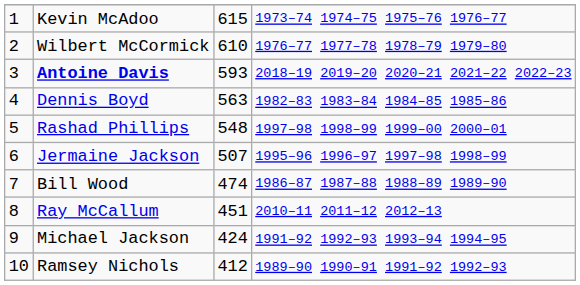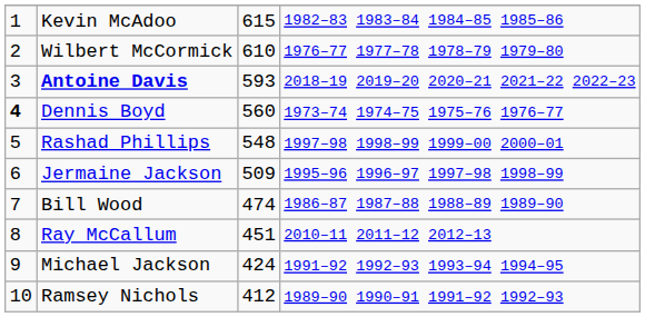 <table class="wikitable">
 <tr>
 </tr>
 <tr>
 <td>1</td>
 <td>Kevin McAdoo</td>
 <td>615</td>
-<td style="font-size:80%;"><a href='#'>1973–74</a> <a href='#'>1974–75</a> <a href='#'>1975–76</a> <a href='#'>1976–77</a></td>
+<td style="font-size:80%;"><a href='#'>1982–83</a> <a href='#'>1983–84</a> <a href='#'>1984–85</a> <a href='#'>1985–86</a></td>
 </tr>
 <tr>
 <td>2</td>
 <td>Wilbert McCormick</td>
 <td>610</td>
 <td style="font-size:80%;"><a href='#'>1976–77</a> <a href='#'>1977–78</a> <a href='#'>1978–79</a> <a href='#'>1979–80</a></td>
 </tr>
 <tr>
 <td>3</td>
 <td><strong><a href='#'>Antoine Davis</a></strong></td>
 <td>593</td>
 <td style="font-size:80%;"><a href='#'>2018–19</a> <a href='#'>2019–20</a> <a href='#'>2020–21</a> <a href='#'>2021–22</a> <a href='#'>2022–23</a></td>
 </tr>
 <tr>
-<td>4</td>
+<td><strong>4</strong></td>
 <td><a href='#'>Dennis Boyd</a></td>
-<td>563</td>
-<td style="font-size:80%;"><a href='#'>1982–83</a> <a href='#'>1983–84</a> <a href='#'>1984–85</a> <a href='#'>1985–86</a></td>
+<td>560</td>
+<td style="font-size:80%;"><a href='#'>1973–74</a> <a href='#'>1974–75</a> <a href='#'>1975–76</a> <a href='#'>1976–77</a></td>
 </tr>
 <tr>
 <td>5</td>
 <td><a href='#'>Rashad Phillips</a></td>
 <td>548</td>
 <td style="font-size:80%;"><a href='#'>1997–98</a> <a href='#'>1998–99</a> <a href='#'>1999–00</a> <a href='#'>2000–01</a></td>
 </tr>
 <tr>
 <td>6</td>
 <td><a href='#'>Jermaine Jackson</a></td>
-<td>507</td>
+<td>509</td>
 <td style="font-size:80%;"><a href='#'>1995–96</a> <a href='#'>1996–97</a> <a href='#'>1997–98</a> <a href='#'>1998–99</a></td>
 </tr>
 <tr>
 <td>7</td>
 <td>Bill Wood</td>
 <td>474</td>
 <td style="font-size:80%;"><a href='#'>1986–87</a> <a href='#'>1987–88</a> <a href='#'>1988–89</a> <a href='#'>1989–90</a></td>
 </tr>
 <tr>
 <td>8</td>
 <td><a href='#'>Ray McCallum</a></td>
 <td>451</td>
 <td style="font-size:80%;"><a href='#'>2010–11</a> <a href='#'>2011–12</a> <a href='#'>2012–13</a></td>
 </tr>
 <tr>
 <td>9</td>
 <td>Michael Jackson</td>
 <td>424</td>
 <td style="font-size:80%;"><a href='#'>1991–92</a> <a href='#'>1992–93</a> <a href='#'>1993–94</a> <a href='#'>1994–95</a></td>
 </tr>
 <tr>
 <td>10</td>
 <td>Ramsey Nichols</td>
 <td>412</td>
 <td style="font-size:80%;"><a href='#'>1989–90</a> <a href='#'>1990–91</a> <a href='#'>1991–92</a> <a href='#'>1992–93</a></td>
 </tr>
 </table>
